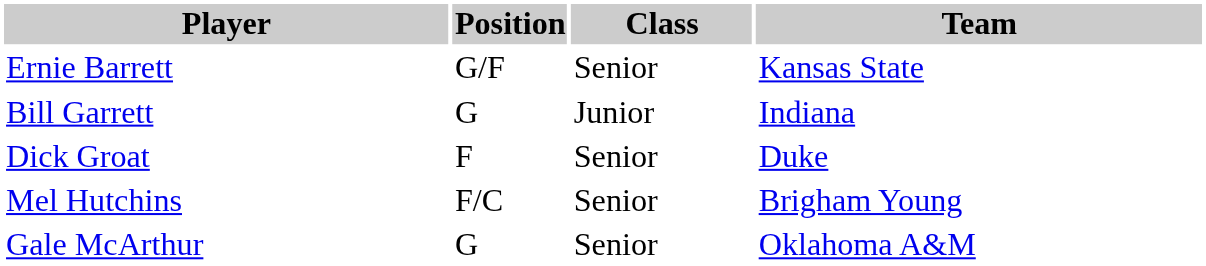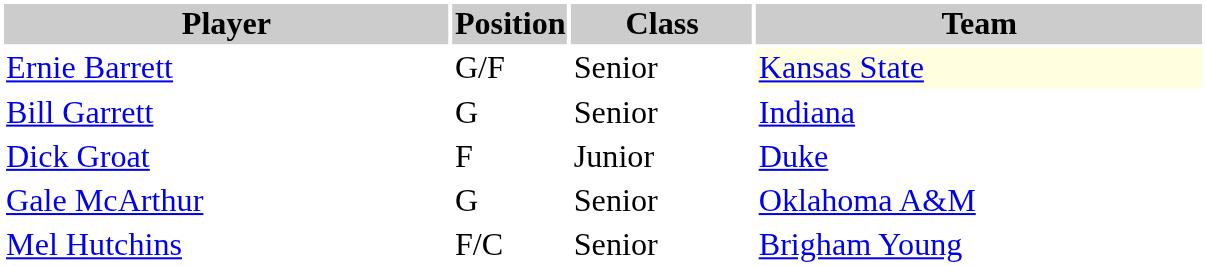 <table style="width:600px" "border:'1' 'solid' 'gray'">
 <tr>
 <th style="background:#CCCCCC;width:40%">Player</th>
 <th style="background:#CCCCCC;width:4%">Position</th>
 <th style="background:#CCCCCC;width:16%">Class</th>
 <th style="background:#CCCCCC;width:40%">Team</th>
 </tr>
 <tr>
 <td><a href='#'>Ernie Barrett</a></td>
 <td>G/F</td>
 <td>Senior</td>
-<td><a href='#'>Kansas State</a></td>
+<td style="background: lightyellow;"><a href='#'>Kansas State</a></td>
 </tr>
 <tr>
 <td><a href='#'>Bill Garrett</a></td>
 <td>G</td>
-<td>Junior</td>
+<td>Senior</td>
 <td><a href='#'>Indiana</a></td>
 </tr>
 <tr>
 <td><a href='#'>Dick Groat</a></td>
 <td>F</td>
+<td>Junior</td>
+<td><a href='#'>Duke</a></td>
+</tr>
+<tr>
+<td><a href='#'>Gale McArthur</a></td>
+<td>G</td>
 <td>Senior</td>
-<td><a href='#'>Duke</a></td>
+<td><a href='#'>Oklahoma A&M</a></td>
 </tr>
 <tr>
 <td><a href='#'>Mel Hutchins</a></td>
 <td>F/C</td>
 <td>Senior</td>
 <td><a href='#'>Brigham Young</a></td>
 </tr>
-<tr>
-<td><a href='#'>Gale McArthur</a></td>
-<td>G</td>
-<td>Senior</td>
-<td><a href='#'>Oklahoma A&M</a></td>
-</tr>
 </table>
